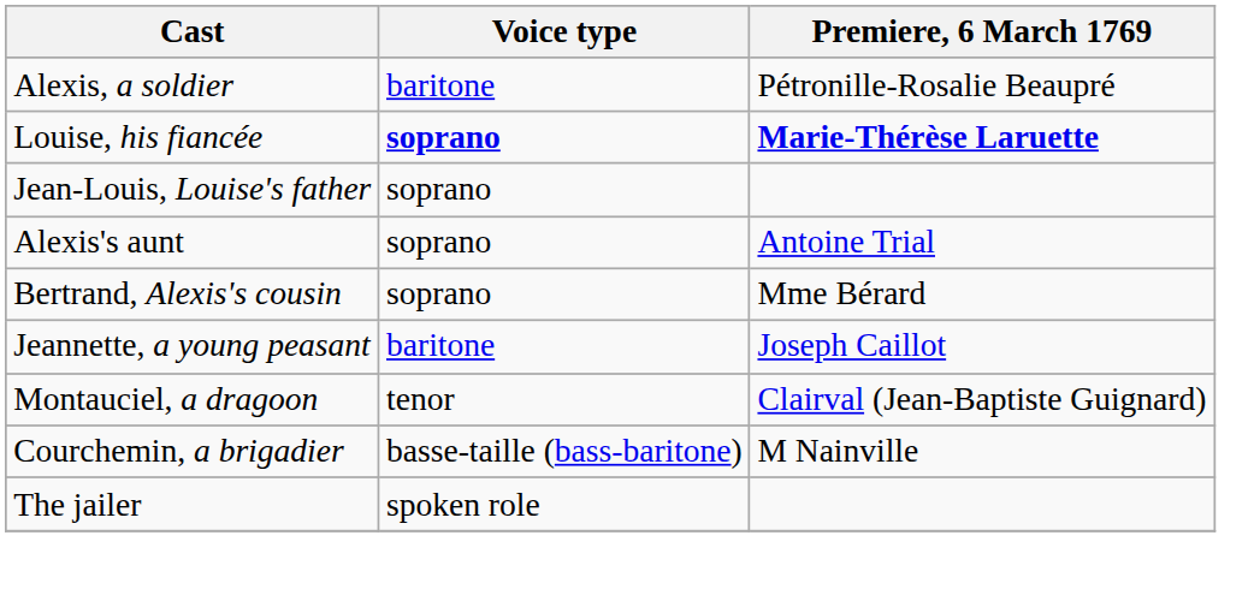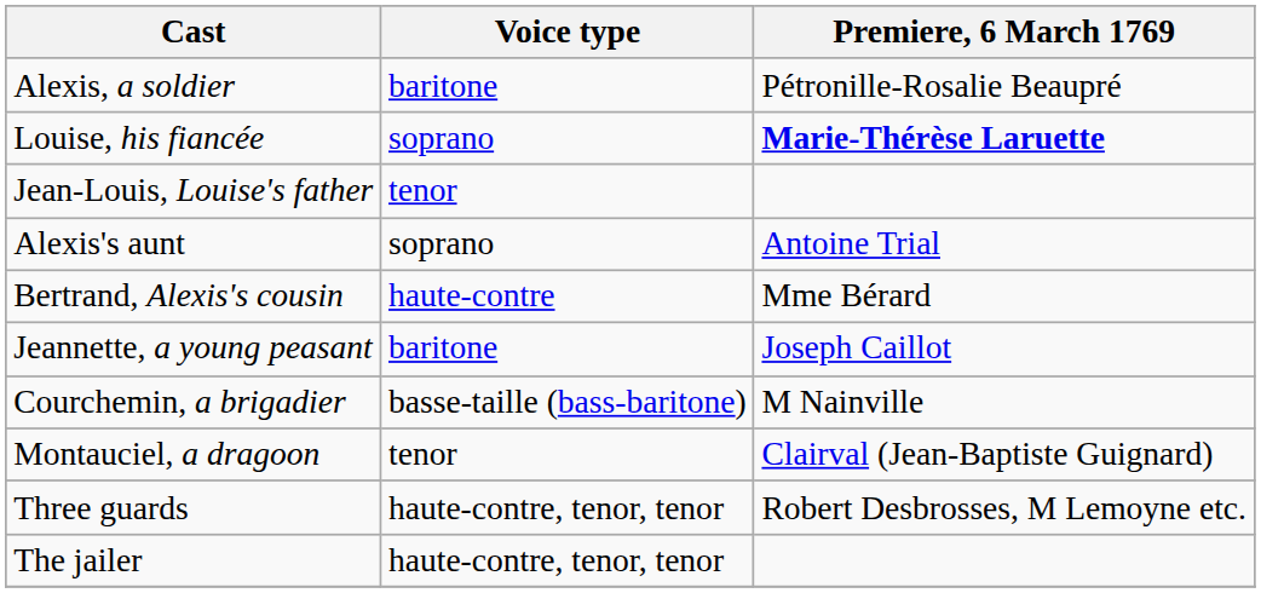 <table class="wikitable">
 <tr>
 <th>Cast</th>
 <th>Voice type</th>
 <th>Premiere, 6 March 1769<br></th>
 </tr>
 <tr>
 <td>Alexis, <em>a soldier</em></td>
 <td><a href='#'>baritone</a></td>
 <td>Pétronille-Rosalie Beaupré</td>
 </tr>
 <tr>
 <td>Louise, <em>his fiancée</em></td>
-<td><strong><a href='#'>soprano</a></strong></td>
+<td><a href='#'>soprano</a></td>
 <td><strong><a href='#'>Marie-Thérèse Laruette</a></strong></td>
 </tr>
 <tr>
 <td>Jean-Louis, <em>Louise's father</em></td>
-<td>soprano</td>
+<td><a href='#'>tenor</a></td>
 <td></td>
 </tr>
 <tr>
 <td>Alexis's aunt</td>
 <td>soprano</td>
 <td><a href='#'>Antoine Trial</a></td>
 </tr>
 <tr>
 <td>Bertrand, <em>Alexis's cousin</em></td>
-<td>soprano</td>
+<td><a href='#'>haute-contre</a></td>
 <td>Mme Bérard</td>
 </tr>
 <tr>
 <td>Jeannette, <em>a young peasant</em></td>
 <td><a href='#'>baritone</a></td>
 <td><a href='#'>Joseph Caillot</a></td>
 </tr>
 <tr>
+<td>Courchemin, <em>a brigadier</em></td>
+<td>basse-taille (<a href='#'>bass-baritone</a>)</td>
+<td>M Nainville</td>
+</tr>
+<tr>
 <td>Montauciel, <em>a dragoon</em></td>
 <td>tenor</td>
 <td><a href='#'>Clairval</a> (Jean-Baptiste Guignard)</td>
 </tr>
 <tr>
-<td>Courchemin, <em>a brigadier</em></td>
-<td>basse-taille (<a href='#'>bass-baritone</a>)</td>
-<td>M Nainville</td>
+<td>Three guards</td>
+<td>haute-contre, tenor, tenor</td>
+<td>Robert Desbrosses, M Lemoyne etc.</td>
 </tr>
 <tr>
 <td>The jailer</td>
-<td>spoken role</td>
+<td>haute-contre, tenor, tenor</td>
 <td></td>
 </tr>
 <tr>
 </tr>
 </table>
